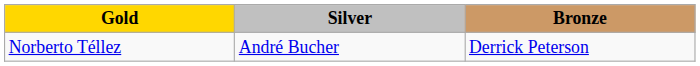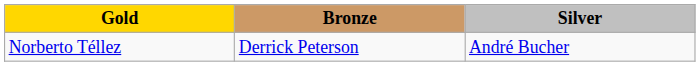 <table class="wikitable" style="text-align:left">
 <tr align="center">
 <td width=200 bgcolor=gold><strong>Gold</strong></td>
+<td width=200 bgcolor=CC9966><strong>Bronze</strong></td>
 <td width=200 bgcolor=silver><strong>Silver</strong></td>
-<td width=200 bgcolor=CC9966><strong>Bronze</strong></td>
 </tr>
 <tr>
 <td><a href='#'>Norberto Téllez</a><br><em></em></td>
+<td><a href='#'>Derrick Peterson</a><br><em></em></td>
 <td><a href='#'>André Bucher</a><br><em></em></td>
-<td><a href='#'>Derrick Peterson</a><br><em></em></td>
 </tr>
 </table>
